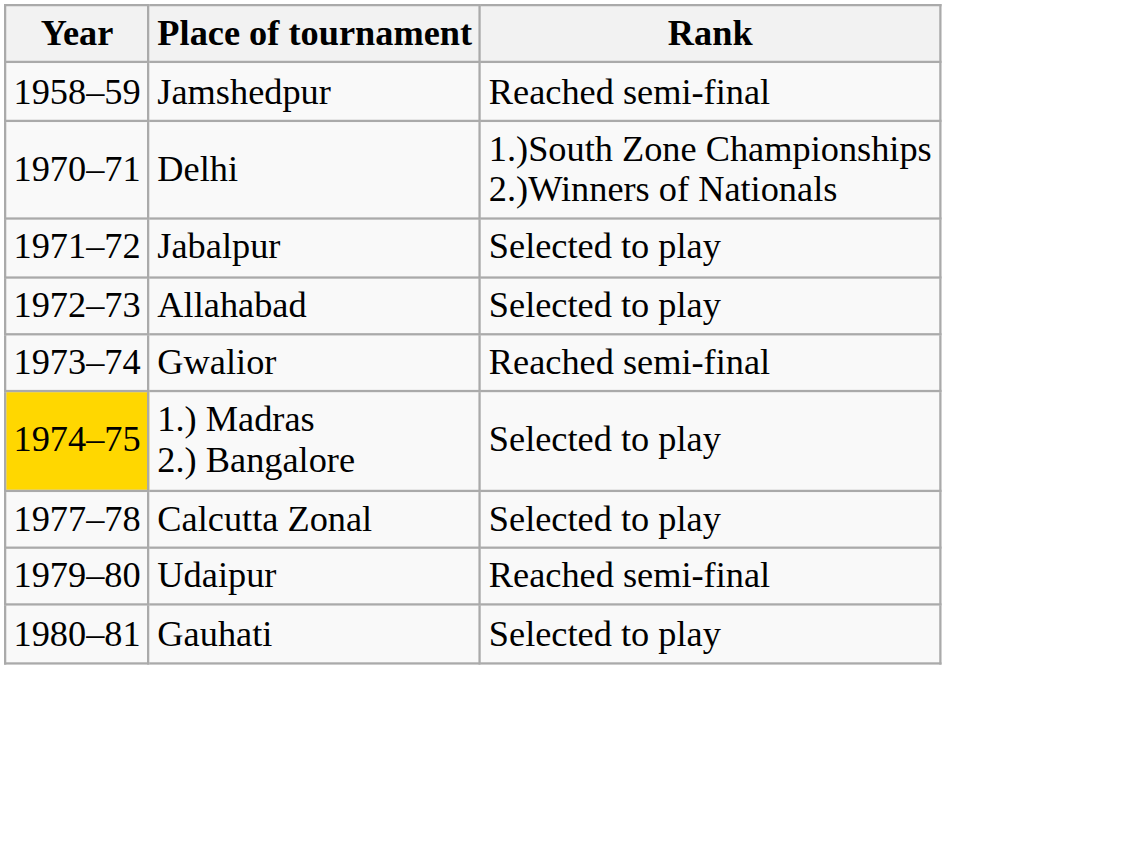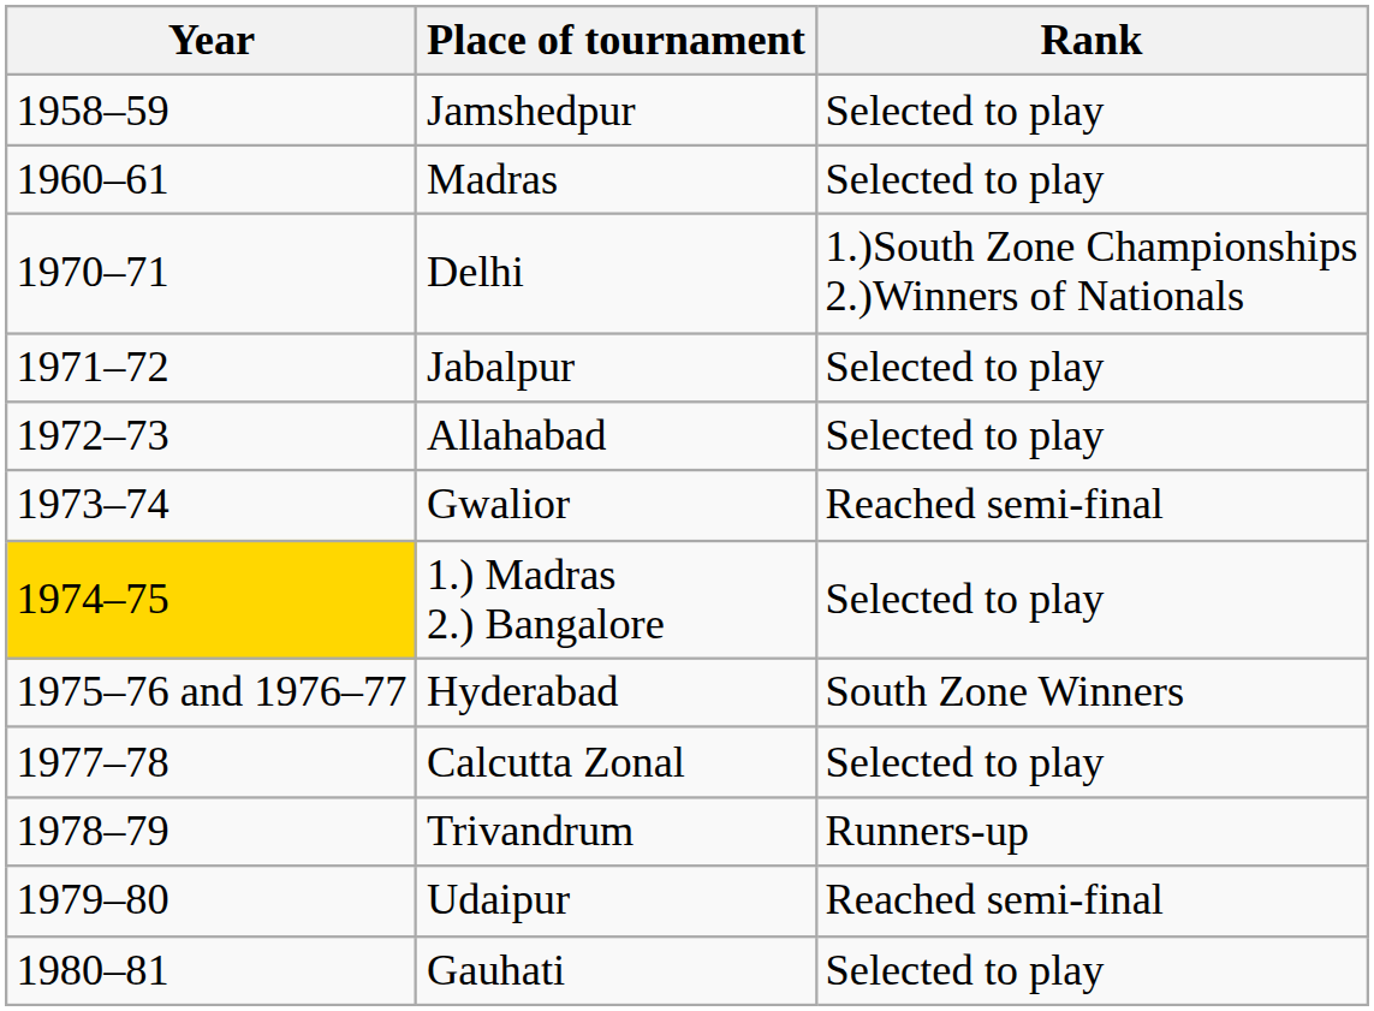 <table class="wikitable" border="1">
 <tr>
 <th>Year</th>
 <th>Place of tournament</th>
 <th>Rank</th>
 </tr>
 <tr>
 <td>1958–59</td>
 <td>Jamshedpur</td>
-<td>Reached semi-final</td>
+<td>Selected to play</td>
+</tr>
+<tr>
+<td>1960–61</td>
+<td>Madras</td>
+<td>Selected to play</td>
 </tr>
 <tr>
 <td>1970–71</td>
 <td>Delhi</td>
 <td>1.)South Zone Championships<br>2.)Winners of Nationals</td>
 </tr>
 <tr>
 <td>1971–72</td>
 <td>Jabalpur</td>
 <td>Selected to play</td>
 </tr>
 <tr>
 <td>1972–73</td>
 <td>Allahabad</td>
 <td>Selected to play</td>
 </tr>
 <tr>
 <td>1973–74</td>
 <td>Gwalior</td>
 <td>Reached semi-final</td>
 </tr>
 <tr>
 <td style="background: gold;">1974–75</td>
 <td>1.) Madras<br>2.) Bangalore</td>
 <td>Selected to play</td>
 </tr>
 <tr>
+<td>1975–76 and 1976–77</td>
+<td>Hyderabad</td>
+<td>South Zone Winners</td>
+</tr>
+<tr>
 <td>1977–78</td>
 <td>Calcutta Zonal</td>
 <td>Selected to play</td>
+</tr>
+<tr>
+<td>1978–79</td>
+<td>Trivandrum</td>
+<td>Runners-up</td>
 </tr>
 <tr>
 <td>1979–80</td>
 <td>Udaipur</td>
 <td>Reached semi-final</td>
 </tr>
 <tr>
 <td>1980–81</td>
 <td>Gauhati</td>
 <td>Selected to play</td>
 </tr>
 </table>
